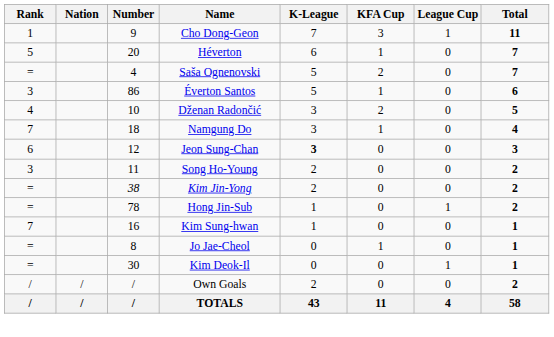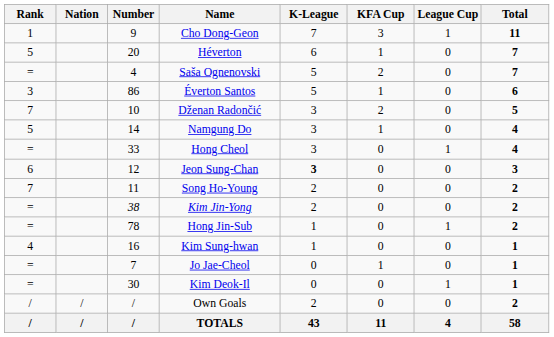 <table class="wikitable" style="font-size: 95%; text-align: center;">
 <tr>
 <th width=60>Rank</th>
 <th width=60>Nation</th>
 <th width=60>Number</th>
 <th width=150>Name</th>
 <th width=80>K-League</th>
 <th width=80>KFA Cup</th>
 <th width=80>League Cup</th>
 <th width=80>Total</th>
 </tr>
 <tr>
 <td>1</td>
 <td></td>
 <td>9</td>
 <td><a href='#'>Cho Dong-Geon</a></td>
 <td>7</td>
 <td>3</td>
 <td>1</td>
 <td><strong>11</strong></td>
 </tr>
 <tr>
 <td>5</td>
 <td></td>
 <td>20</td>
 <td><a href='#'>Héverton</a></td>
 <td>6</td>
 <td>1</td>
 <td>0</td>
 <td><strong>7</strong></td>
 </tr>
 <tr>
 <td>=</td>
 <td></td>
 <td>4</td>
 <td><a href='#'>Saša Ognenovski</a></td>
 <td>5</td>
 <td>2</td>
 <td>0</td>
 <td><strong>7</strong></td>
 </tr>
 <tr>
 <td>3</td>
 <td></td>
 <td>86</td>
 <td><a href='#'>Éverton Santos</a></td>
 <td>5</td>
 <td>1</td>
 <td>0</td>
 <td><strong>6</strong></td>
 </tr>
 <tr>
-<td>4</td>
+<td>7</td>
 <td></td>
 <td>10</td>
 <td><a href='#'>Dženan Radončić</a></td>
 <td>3</td>
 <td>2</td>
 <td>0</td>
 <td><strong>5</strong></td>
 </tr>
 <tr>
-<td>7</td>
+<td>5</td>
 <td></td>
-<td>18</td>
+<td>14</td>
 <td><a href='#'>Namgung Do</a></td>
 <td>3</td>
 <td>1</td>
 <td>0</td>
+<td><strong>4</strong></td>
+</tr>
+<tr>
+<td>=</td>
+<td></td>
+<td>33</td>
+<td><a href='#'>Hong Cheol</a></td>
+<td>3</td>
+<td>0</td>
+<td>1</td>
 <td><strong>4</strong></td>
 </tr>
 <tr>
 <td>6</td>
 <td></td>
 <td>12</td>
 <td><a href='#'>Jeon Sung-Chan</a></td>
 <td><strong>3</strong></td>
 <td>0</td>
 <td>0</td>
 <td><strong>3</strong></td>
 </tr>
 <tr>
-<td>3</td>
+<td>7</td>
 <td></td>
 <td>11</td>
 <td><a href='#'>Song Ho-Young</a></td>
 <td>2</td>
 <td>0</td>
 <td>0</td>
 <td><strong>2</strong></td>
 </tr>
 <tr>
 <td>=</td>
 <td></td>
 <td><em>38</em></td>
 <td><em><a href='#'>Kim Jin-Yong</a></em></td>
 <td>2</td>
 <td>0</td>
 <td>0</td>
 <td><strong>2</strong></td>
 </tr>
 <tr>
 <td>=</td>
 <td></td>
 <td>78</td>
 <td><a href='#'>Hong Jin-Sub</a></td>
 <td>1</td>
 <td>0</td>
 <td>1</td>
 <td><strong>2</strong></td>
 </tr>
 <tr>
-<td>7</td>
+<td>4</td>
 <td></td>
 <td>16</td>
 <td><a href='#'>Kim Sung-hwan</a></td>
 <td>1</td>
 <td>0</td>
 <td>0</td>
 <td><strong>1</strong></td>
 </tr>
 <tr>
 <td>=</td>
 <td></td>
-<td>8</td>
+<td>7</td>
 <td><a href='#'>Jo Jae-Cheol</a></td>
 <td>0</td>
 <td>1</td>
 <td>0</td>
 <td><strong>1</strong></td>
 </tr>
 <tr>
 <td>=</td>
 <td></td>
 <td>30</td>
 <td><a href='#'>Kim Deok-Il</a></td>
 <td>0</td>
 <td>0</td>
 <td>1</td>
 <td><strong>1</strong></td>
 </tr>
 <tr>
 <td>/</td>
 <td>/</td>
 <td>/</td>
 <td>Own Goals</td>
 <td>2</td>
 <td>0</td>
 <td>0</td>
 <td><strong>2</strong></td>
 </tr>
 <tr>
 <th>/</th>
 <th>/</th>
 <th>/</th>
 <th>TOTALS</th>
 <th>43</th>
 <th>11</th>
 <th>4</th>
 <th>58</th>
 </tr>
 </table>
